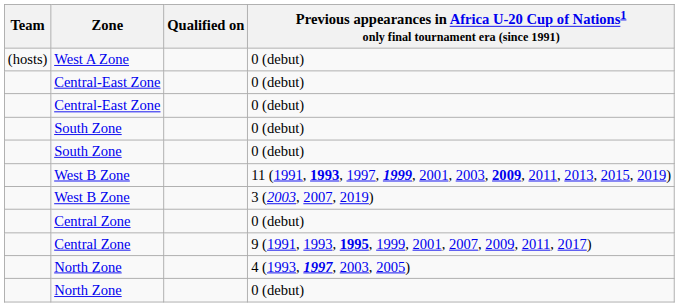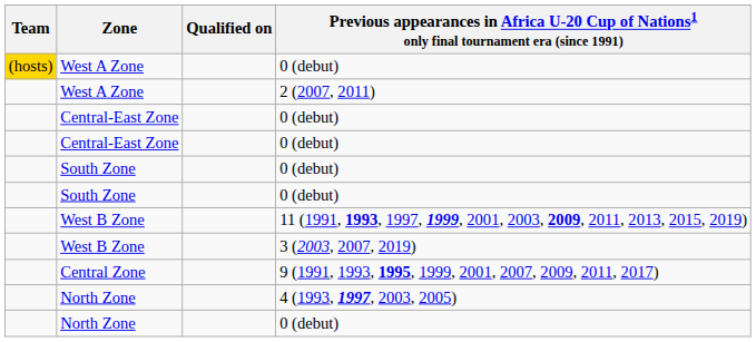 <table class="wikitable sortable">
 <tr>
 <th>Team</th>
 <th>Zone</th>
 <th>Qualified on</th>
 <th data-sort-type="number">Previous appearances in <a href='#'>Africa U-20 Cup of Nations</a><sup><strong><a href='#'>1</a></strong></sup><br><small>only final tournament era (since 1991)</small></th>
 </tr>
 <tr>
-<td> (hosts)</td>
+<td style="background: gold;"> (hosts)</td>
 <td><a href='#'>West A Zone</a></td>
 <td></td>
 <td>0 (debut)</td>
+</tr>
+<tr>
+<td></td>
+<td><a href='#'>West A Zone</a></td>
+<td></td>
+<td>2 (<a href='#'>2007</a>, <a href='#'>2011</a>)</td>
 </tr>
 <tr>
 <td></td>
 <td><a href='#'>Central-East Zone</a></td>
 <td></td>
 <td>0 (debut)</td>
 </tr>
 <tr>
 <td></td>
 <td><a href='#'>Central-East Zone</a></td>
 <td></td>
 <td>0 (debut)</td>
 </tr>
 <tr>
 <td></td>
 <td><a href='#'>South Zone</a></td>
 <td></td>
 <td>0 (debut)</td>
 </tr>
 <tr>
 <td></td>
 <td><a href='#'>South Zone</a></td>
 <td></td>
 <td>0 (debut)</td>
 </tr>
 <tr>
 <td></td>
 <td><a href='#'>West B Zone</a></td>
 <td></td>
 <td>11 (<a href='#'>1991</a>, <strong><a href='#'>1993</a></strong>, <a href='#'>1997</a>, <strong><em><a href='#'>1999</a></em></strong>, <a href='#'>2001</a>, <a href='#'>2003</a>, <strong><a href='#'>2009</a></strong>, <a href='#'>2011</a>, <a href='#'>2013</a>, <a href='#'>2015</a>, <a href='#'>2019</a>)</td>
 </tr>
 <tr>
 <td></td>
 <td><a href='#'>West B Zone</a></td>
 <td></td>
 <td>3 (<em><a href='#'>2003</a></em>, <a href='#'>2007</a>, <a href='#'>2019</a>)</td>
 </tr>
 <tr>
 <td></td>
 <td><a href='#'>Central Zone</a></td>
 <td></td>
-<td>0 (debut)</td>
-</tr>
-<tr>
-<td></td>
-<td><a href='#'>Central Zone</a></td>
-<td></td>
 <td>9 (<a href='#'>1991</a>, <a href='#'>1993</a>, <strong><a href='#'>1995</a></strong>, <a href='#'>1999</a>, <a href='#'>2001</a>, <a href='#'>2007</a>, <a href='#'>2009</a>, <a href='#'>2011</a>, <a href='#'>2017</a>)</td>
 </tr>
 <tr>
 <td></td>
 <td><a href='#'>North Zone</a></td>
 <td></td>
 <td>4 (<a href='#'>1993</a>, <strong><em><a href='#'>1997</a></em></strong>, <a href='#'>2003</a>, <a href='#'>2005</a>)</td>
 </tr>
 <tr>
 <td></td>
 <td><a href='#'>North Zone</a></td>
 <td></td>
 <td>0 (debut)</td>
 </tr>
 </table>
